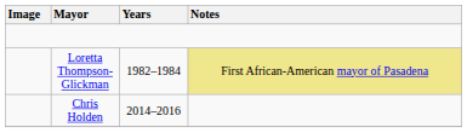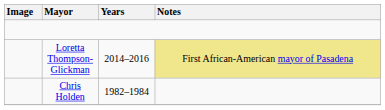 <table class="wikitable" style="text-align:center">
 <tr>
 <th style="text-align:left; width:10%;">Image</th>
 <th style="text-align:left; width:15%;">Mayor</th>
 <th style="text-align:left; width:15%;">Years</th>
 <th style="text-align:left; width:60%;">Notes</th>
 </tr>
 <tr style="height:2em">
 </tr>
 <tr>
 <td></td>
 <td><a href='#'>Loretta Thompson-Glickman</a></td>
-<td>1982–1984</td>
+<td>2014–2016</td>
 <td style="background: khaki;">First African-American <a href='#'>mayor of Pasadena</a></td>
 </tr>
 <tr>
 <td></td>
 <td><a href='#'>Chris Holden</a></td>
-<td>2014–2016</td>
+<td>1982–1984</td>
 <td></td>
 </tr>
 <tr>
 </tr>
 </table>
